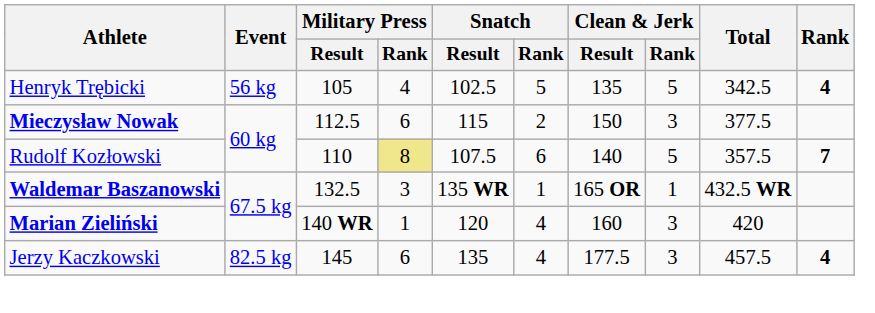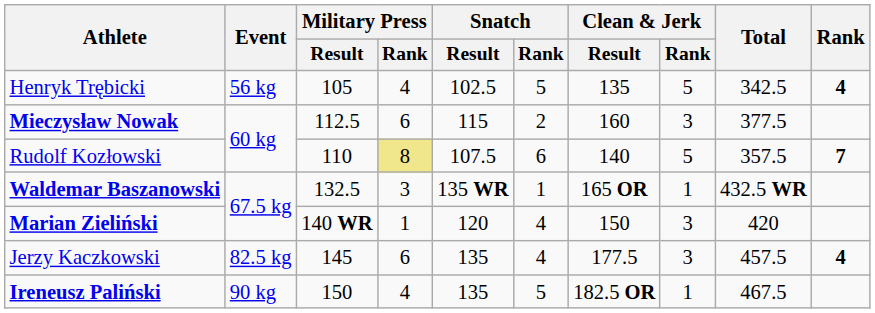 <table class="wikitable" style="font-size:90%">
 <tr>
 <th rowspan="2">Athlete</th>
 <th rowspan="2">Event</th>
 <th colspan="2">Military Press</th>
 <th colspan="2">Snatch</th>
 <th colspan="2">Clean & Jerk</th>
 <th rowspan="2">Total</th>
 <th rowspan="2">Rank</th>
 </tr>
 <tr style="font-size:95%">
 <th>Result</th>
 <th>Rank</th>
 <th>Result</th>
 <th>Rank</th>
 <th>Result</th>
 <th>Rank</th>
 </tr>
 <tr align=center>
 <td align=left><a href='#'>Henryk Trębicki</a></td>
 <td align=left><a href='#'>56 kg</a></td>
 <td>105</td>
 <td>4</td>
 <td>102.5</td>
 <td>5</td>
 <td>135</td>
 <td>5</td>
 <td>342.5</td>
 <td><strong>4</strong></td>
 </tr>
 <tr align=center>
 <td align=left><strong><a href='#'>Mieczysław Nowak</a></strong></td>
 <td align=left rowspan=2><a href='#'>60 kg</a></td>
 <td>112.5</td>
 <td>6</td>
 <td>115</td>
 <td>2</td>
-<td>150</td>
+<td>160</td>
 <td>3</td>
 <td>377.5</td>
 <td></td>
 </tr>
 <tr align=center>
 <td align=left><a href='#'>Rudolf Kozłowski</a></td>
 <td>110</td>
 <td style="background: khaki;">8</td>
 <td>107.5</td>
 <td>6</td>
 <td>140</td>
 <td>5</td>
 <td>357.5</td>
 <td><strong>7</strong></td>
 </tr>
 <tr align=center>
 <td align=left><strong><a href='#'>Waldemar Baszanowski</a></strong></td>
 <td align=left rowspan=2><a href='#'>67.5 kg</a></td>
 <td>132.5</td>
 <td>3</td>
 <td>135 <strong>WR</strong></td>
 <td>1</td>
 <td>165 <strong>OR</strong></td>
 <td>1</td>
 <td>432.5	<strong>WR</strong></td>
 <td></td>
 </tr>
 <tr align=center>
 <td align=left><strong><a href='#'>Marian Zieliński</a></strong></td>
 <td>140 <strong>WR</strong></td>
 <td>1</td>
 <td>120</td>
 <td>4</td>
-<td>160</td>
+<td>150</td>
 <td>3</td>
 <td>420</td>
 <td></td>
 </tr>
 <tr align=center>
 <td align=left><a href='#'>Jerzy Kaczkowski</a></td>
 <td align=left><a href='#'>82.5 kg</a></td>
 <td>145</td>
 <td>6</td>
 <td>135</td>
 <td>4</td>
 <td>177.5</td>
 <td>3</td>
 <td>457.5</td>
 <td><strong>4</strong></td>
 </tr>
+<tr align=center>
+<td align=left><strong><a href='#'>Ireneusz Paliński</a></strong></td>
+<td align=left><a href='#'>90 kg</a></td>
+<td>150</td>
+<td>4</td>
+<td>135</td>
+<td>5</td>
+<td>182.5 <strong>OR</strong></td>
+<td>1</td>
+<td>467.5</td>
+<td></td>
+</tr>
 </table>
